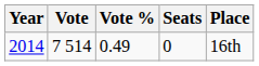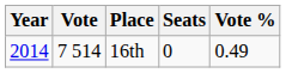 <table class="wikitable">
 <tr>
 <th>Year</th>
 <th>Vote</th>
+<th>Place</th>
+<th>Seats</th>
 <th>Vote %</th>
-<th>Seats</th>
-<th>Place</th>
 </tr>
 <tr>
 <td><a href='#'>2014</a></td>
 <td>7 514</td>
+<td>16th</td>
+<td>0</td>
 <td>0.49</td>
-<td>0</td>
-<td>16th</td>
 </tr>
 </table>
